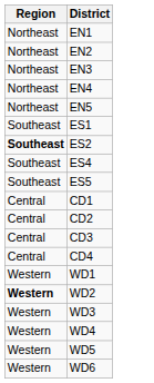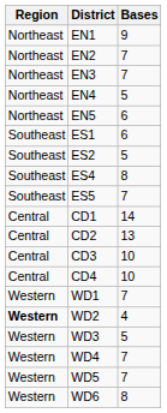 <table class="wikitable" border="1">
 <tr>
 <th>Region</th>
 <th>District</th>
+<th>Bases</th>
 </tr>
 <tr>
 <td>Northeast</td>
 <td>EN1</td>
+<td>9</td>
 </tr>
 <tr>
 <td>Northeast</td>
 <td>EN2</td>
+<td>7</td>
 </tr>
 <tr>
 <td>Northeast</td>
 <td>EN3</td>
+<td>7</td>
 </tr>
 <tr>
 <td>Northeast</td>
 <td>EN4</td>
+<td>5</td>
 </tr>
 <tr>
 <td>Northeast</td>
 <td>EN5</td>
+<td>6</td>
 </tr>
 <tr>
 <td>Southeast</td>
 <td>ES1</td>
+<td>6</td>
 </tr>
 <tr>
-<td><strong>Southeast</strong></td>
+<td>Southeast</td>
 <td>ES2</td>
+<td>5</td>
 </tr>
 <tr>
 <td>Southeast</td>
 <td>ES4</td>
+<td>8</td>
 </tr>
 <tr>
 <td>Southeast</td>
 <td>ES5</td>
+<td>7</td>
 </tr>
 <tr>
 <td>Central</td>
 <td>CD1</td>
+<td>14</td>
 </tr>
 <tr>
 <td>Central</td>
 <td>CD2</td>
+<td>13</td>
 </tr>
 <tr>
 <td>Central</td>
 <td>CD3</td>
+<td>10</td>
 </tr>
 <tr>
 <td>Central</td>
 <td>CD4</td>
+<td>10</td>
 </tr>
 <tr>
 <td>Western</td>
 <td>WD1</td>
+<td>7</td>
 </tr>
 <tr>
 <td><strong>Western</strong></td>
 <td>WD2</td>
+<td>4</td>
 </tr>
 <tr>
 <td>Western</td>
 <td>WD3</td>
+<td>5</td>
 </tr>
 <tr>
 <td>Western</td>
 <td>WD4</td>
+<td>7</td>
 </tr>
 <tr>
 <td>Western</td>
 <td>WD5</td>
+<td>7</td>
 </tr>
 <tr>
 <td>Western</td>
 <td>WD6</td>
+<td>8</td>
 </tr>
 </table>
